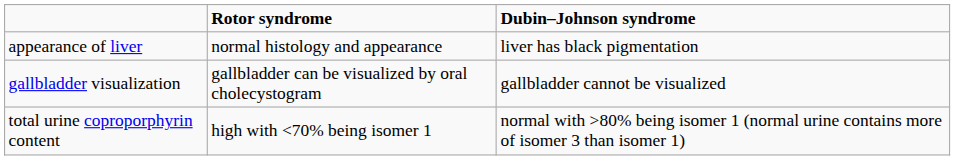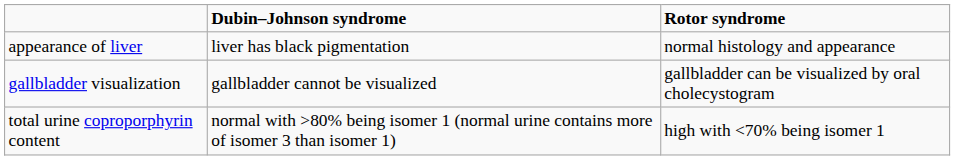 <table class="wikitable">
 <tr>
 <td></td>
+<td><strong>Dubin–Johnson syndrome</strong></td>
 <td><strong>Rotor syndrome</strong></td>
-<td><strong>Dubin–Johnson syndrome</strong></td>
 </tr>
 <tr>
 <td>appearance of <a href='#'>liver</a></td>
+<td>liver has black pigmentation</td>
 <td>normal histology and appearance</td>
-<td>liver has black pigmentation</td>
 </tr>
 <tr>
 <td><a href='#'>gallbladder</a> visualization</td>
+<td>gallbladder cannot be visualized</td>
 <td>gallbladder can be visualized by oral cholecystogram</td>
-<td>gallbladder cannot be visualized</td>
 </tr>
 <tr>
 <td>total urine <a href='#'>coproporphyrin</a> content</td>
+<td>normal with >80% being isomer 1 (normal urine contains more of isomer 3 than isomer 1)</td>
 <td>high with <70% being isomer 1</td>
-<td>normal with >80% being isomer 1 (normal urine contains more of isomer 3 than isomer 1)</td>
 </tr>
 </table>
